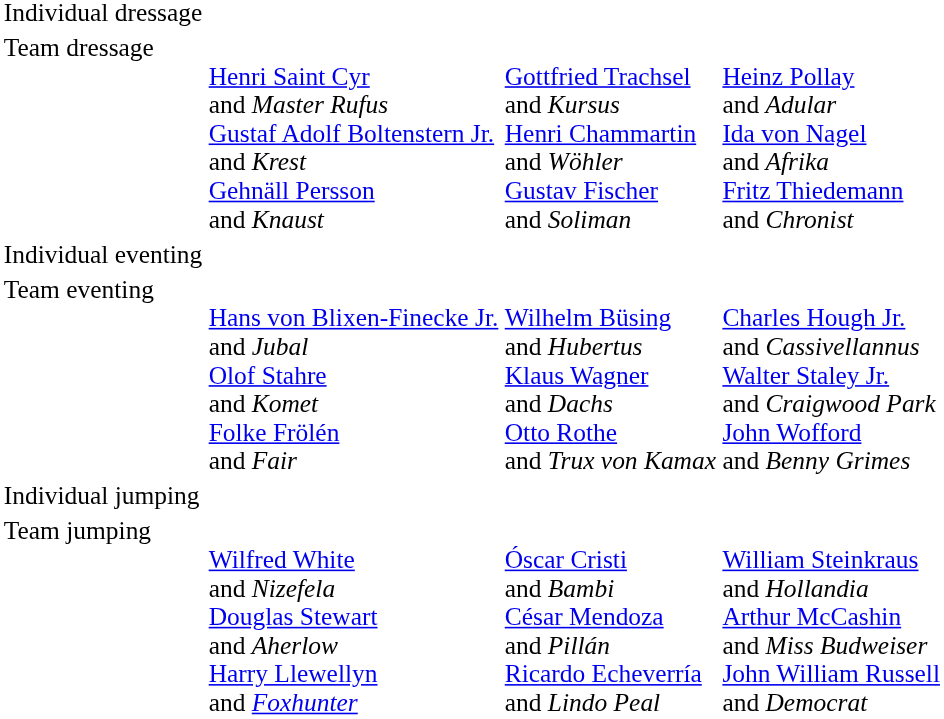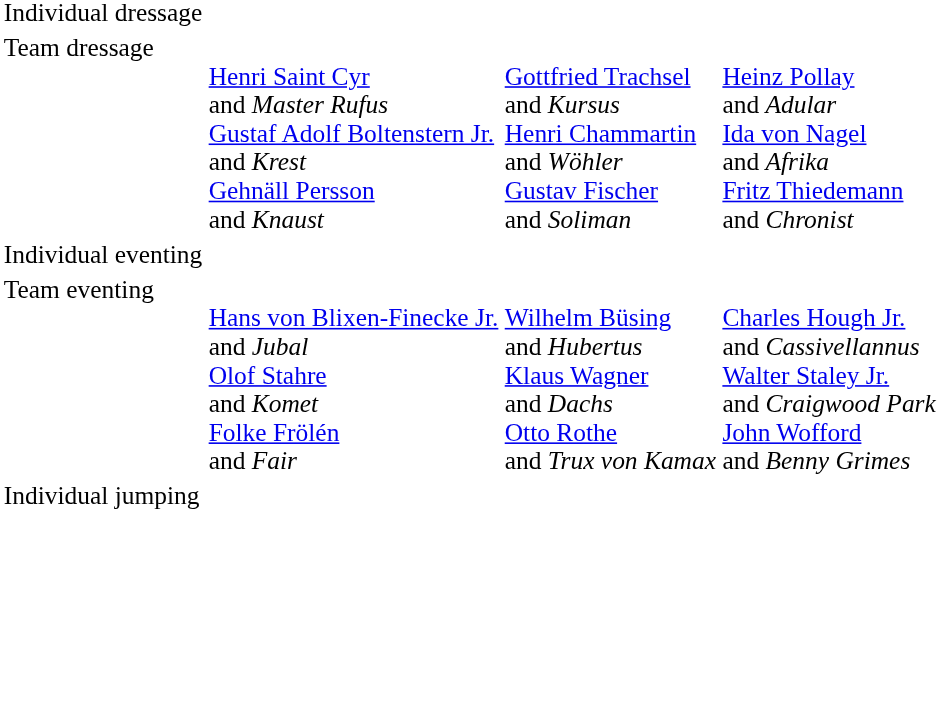 <table>
 <tr valign="top">
 <td>Individual dressage<br></td>
 <td></td>
 <td></td>
 <td></td>
 </tr>
 <tr valign="top">
 <td>Team dressage<br></td>
 <td><br><a href='#'>Henri Saint Cyr</a> <br> and <em>Master Rufus</em> <br> <a href='#'>Gustaf Adolf Boltenstern Jr.</a> <br> and <em>Krest</em> <br> <a href='#'>Gehnäll Persson</a> <br> and <em>Knaust</em></td>
 <td><br><a href='#'>Gottfried Trachsel</a> <br> and <em>Kursus</em> <br><a href='#'>Henri Chammartin</a> <br> and <em>Wöhler</em> <br> <a href='#'>Gustav Fischer</a> <br> and <em>Soliman</em></td>
 <td><br><a href='#'>Heinz Pollay</a> <br> and <em>Adular</em> <br> <a href='#'>Ida von Nagel</a> <br> and <em>Afrika</em> <br> <a href='#'>Fritz Thiedemann</a> <br> and <em>Chronist</em></td>
 </tr>
 <tr valign="top">
 <td>Individual eventing<br></td>
 <td></td>
 <td></td>
 <td></td>
 </tr>
 <tr valign="top">
 <td>Team eventing<br></td>
 <td><br> <a href='#'>Hans von Blixen-Finecke Jr.</a> <br> and <em>Jubal</em> <br> <a href='#'>Olof Stahre</a> <br> and <em>Komet</em> <br> <a href='#'>Folke Frölén</a> <br> and <em>Fair</em></td>
 <td><br> <a href='#'>Wilhelm Büsing</a> <br> and <em>Hubertus</em> <br> <a href='#'>Klaus Wagner</a> <br> and <em>Dachs</em> <br> <a href='#'>Otto Rothe</a> <br> and <em>Trux von Kamax</em></td>
 <td><br> <a href='#'>Charles Hough Jr.</a> <br> and <em>Cassivellannus</em> <br> <a href='#'>Walter Staley Jr.</a> <br> and <em>Craigwood Park</em> <br> <a href='#'>John Wofford</a> <br> and <em>Benny Grimes</em></td>
 </tr>
 <tr valign="top">
 <td>Individual jumping<br></td>
 <td></td>
 <td></td>
 <td></td>
 </tr>
-<tr valign="top">
-<td>Team jumping<br></td>
-<td><br> <a href='#'>Wilfred White</a> <br> and <em>Nizefela</em> <br> <a href='#'>Douglas Stewart</a> <br> and <em>Aherlow</em> <br> <a href='#'>Harry Llewellyn</a> <br> and <em><a href='#'>Foxhunter</a></em></td>
-<td><br> <a href='#'>Óscar Cristi</a> <br> and <em>Bambi</em> <br> <a href='#'>César Mendoza</a> <br> and <em>Pillán</em>  <br> <a href='#'>Ricardo Echeverría</a> <br> and <em>Lindo Peal</em></td>
-<td><br> <a href='#'>William Steinkraus</a> <br> and <em>Hollandia</em> <br> <a href='#'>Arthur McCashin</a> <br> and <em>Miss Budweiser</em> <br> <a href='#'>John William Russell</a> <br> and <em>Democrat</em></td>
-</tr>
 <tr>
 </tr>
 </table>
